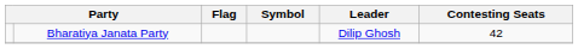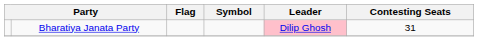 <table class="wikitable" width="60%" style="text-align:center">
 <tr>
 <th colspan="2">Party</th>
 <th>Flag</th>
 <th>Symbol</th>
 <th>Leader</th>
 <th>Contesting Seats</th>
 </tr>
 <tr>
 <td></td>
 <td><a href='#'>Bharatiya Janata Party</a></td>
 <td></td>
 <td></td>
-<td><a href='#'>Dilip Ghosh</a></td>
-<td>42</td>
+<td style="background: pink;"><a href='#'>Dilip Ghosh</a></td>
+<td>31</td>
 </tr>
 <tr>
 </tr>
 </table>
